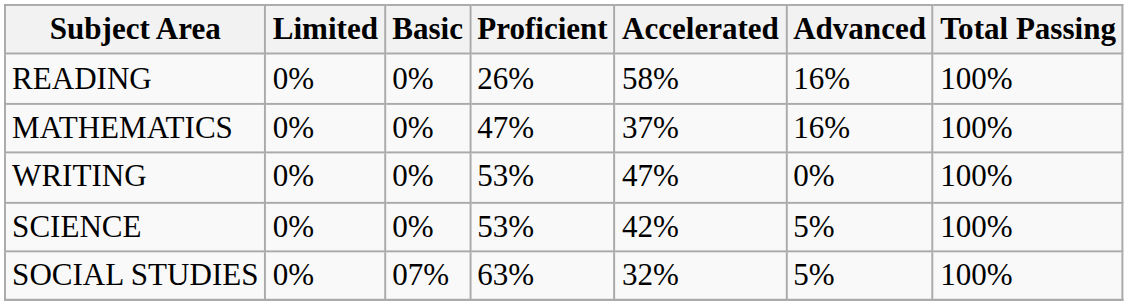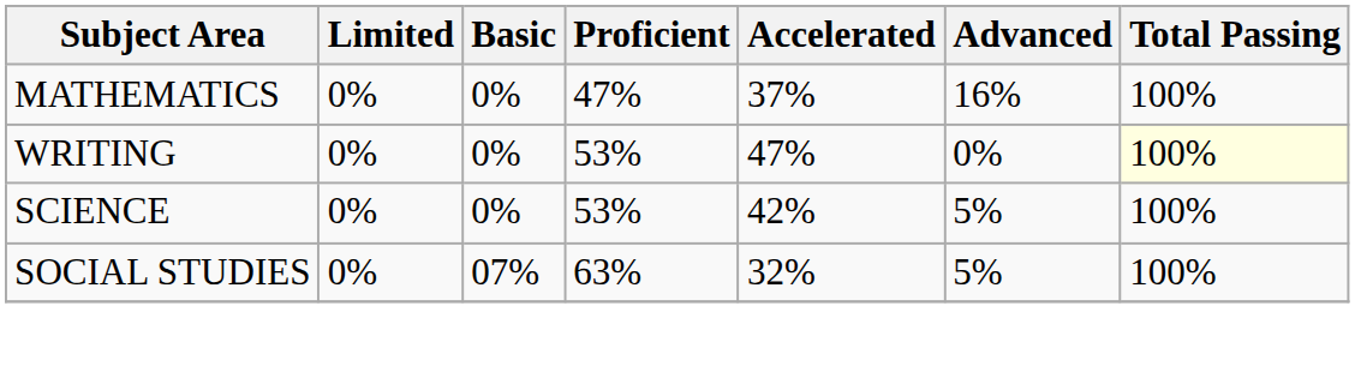 <table class="wikitable sortable">
 <tr>
 <th>Subject Area</th>
 <th>Limited</th>
 <th>Basic</th>
 <th>Proficient</th>
 <th>Accelerated</th>
 <th>Advanced</th>
 <th>Total Passing</th>
-</tr>
-<tr>
-<td>READING</td>
-<td>0%</td>
-<td>0%</td>
-<td>26%</td>
-<td>58%</td>
-<td>16%</td>
-<td>100%</td>
 </tr>
 <tr>
 <td>MATHEMATICS</td>
 <td>0%</td>
 <td>0%</td>
 <td>47%</td>
 <td>37%</td>
 <td>16%</td>
 <td>100%</td>
 </tr>
 <tr>
 <td>WRITING</td>
 <td>0%</td>
 <td>0%</td>
 <td>53%</td>
 <td>47%</td>
 <td>0%</td>
-<td>100%</td>
+<td style="background: lightyellow;">100%</td>
 </tr>
 <tr>
 <td>SCIENCE</td>
 <td>0%</td>
 <td>0%</td>
 <td>53%</td>
 <td>42%</td>
 <td>5%</td>
 <td>100%</td>
 </tr>
 <tr>
 <td>SOCIAL STUDIES</td>
 <td>0%</td>
 <td>07%</td>
 <td>63%</td>
 <td>32%</td>
 <td>5%</td>
 <td>100%</td>
 </tr>
 <tr>
 </tr>
 </table>
